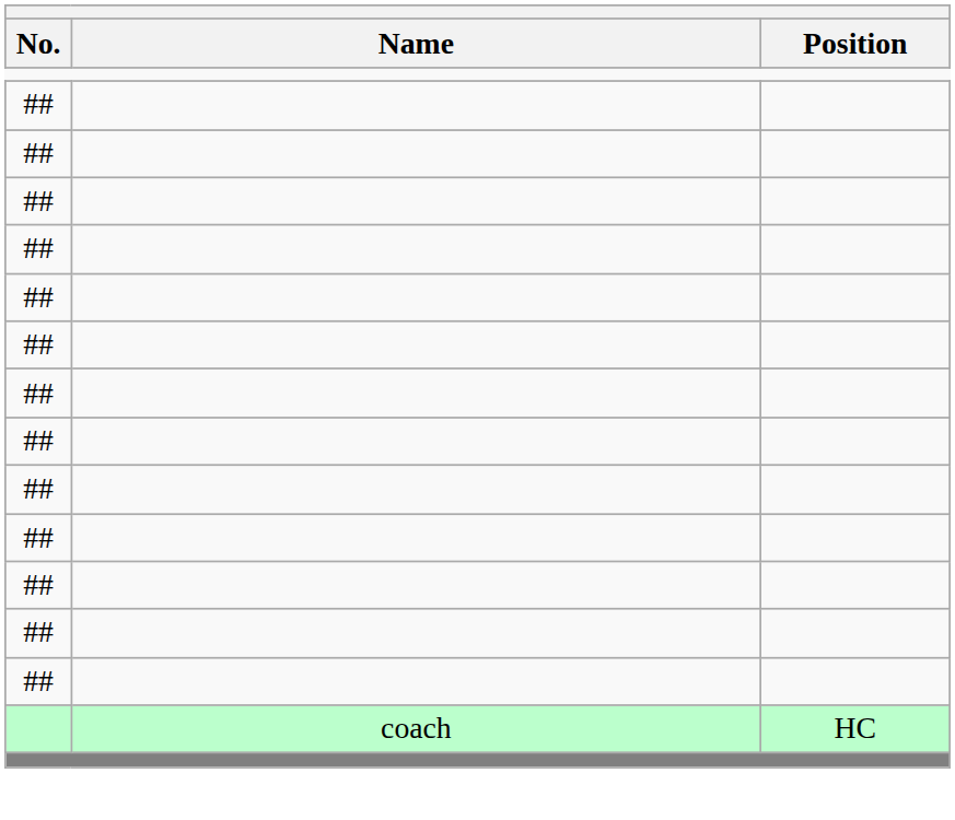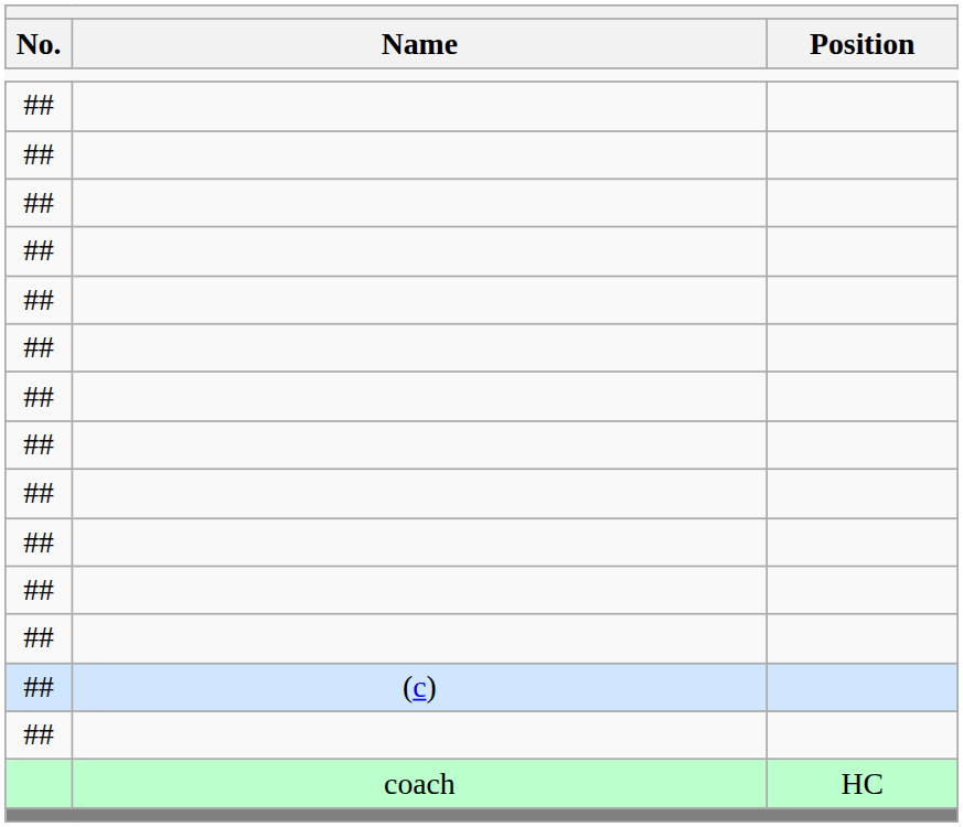 <table class='wikitable mw-collapsible mw-collapsed' style="text-align: center; width: 500px; border: none">
 <tr>
 <th style='text-align: left;' colspan=3></th>
 </tr>
 <tr>
 <th style='width: 7%;'>No.</th>
 <th>Name</th>
 <th style='width: 20%;'>Position</th>
 </tr>
 <tr>
 <td style='border: none;'></td>
 </tr>
 <tr>
 <td>##</td>
 <td></td>
 <td></td>
 </tr>
 <tr>
 <td>##</td>
 <td></td>
 <td></td>
 </tr>
 <tr>
 <td>##</td>
 <td></td>
 <td></td>
 </tr>
 <tr>
 <td>##</td>
 <td></td>
 <td></td>
 </tr>
 <tr>
 <td>##</td>
 <td></td>
 <td></td>
 </tr>
 <tr>
 <td>##</td>
 <td></td>
 <td></td>
 </tr>
 <tr>
 <td>##</td>
 <td></td>
 <td></td>
 </tr>
 <tr>
 <td>##</td>
 <td></td>
 <td></td>
 </tr>
 <tr>
 <td>##</td>
 <td></td>
 <td></td>
 </tr>
 <tr>
 <td>##</td>
 <td></td>
 <td></td>
 </tr>
 <tr>
 <td>##</td>
 <td></td>
 <td></td>
 </tr>
 <tr>
 <td>##</td>
 <td></td>
 <td></td>
 </tr>
+<tr bgcolor=#D0E6FF>
+<td>##</td>
+<td>(<a href='#'>c</a>)</td>
+<td></td>
+</tr>
 <tr>
 <td>##</td>
 <td></td>
 <td></td>
 </tr>
 <tr bgcolor=#BBFFCC>
 <td></td>
 <td>coach</td>
 <td>HC</td>
 </tr>
 <tr>
 <th style='background: grey;' colspan=3></th>
 </tr>
 </table>
